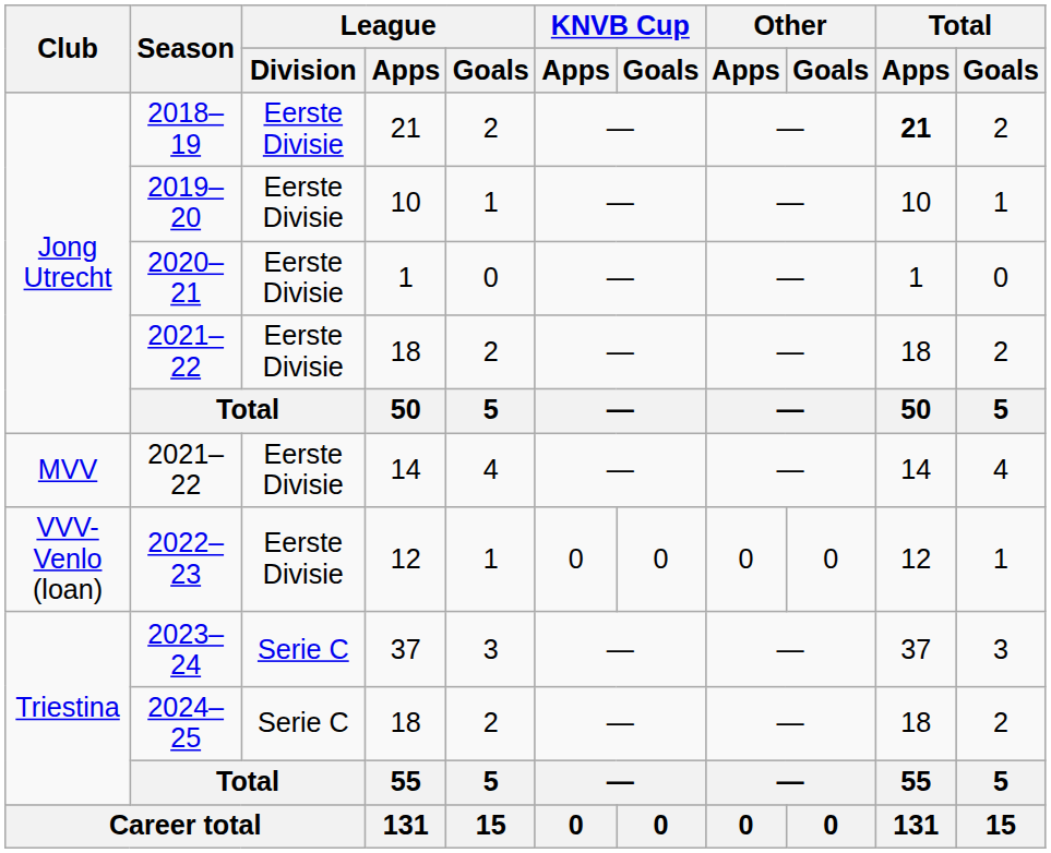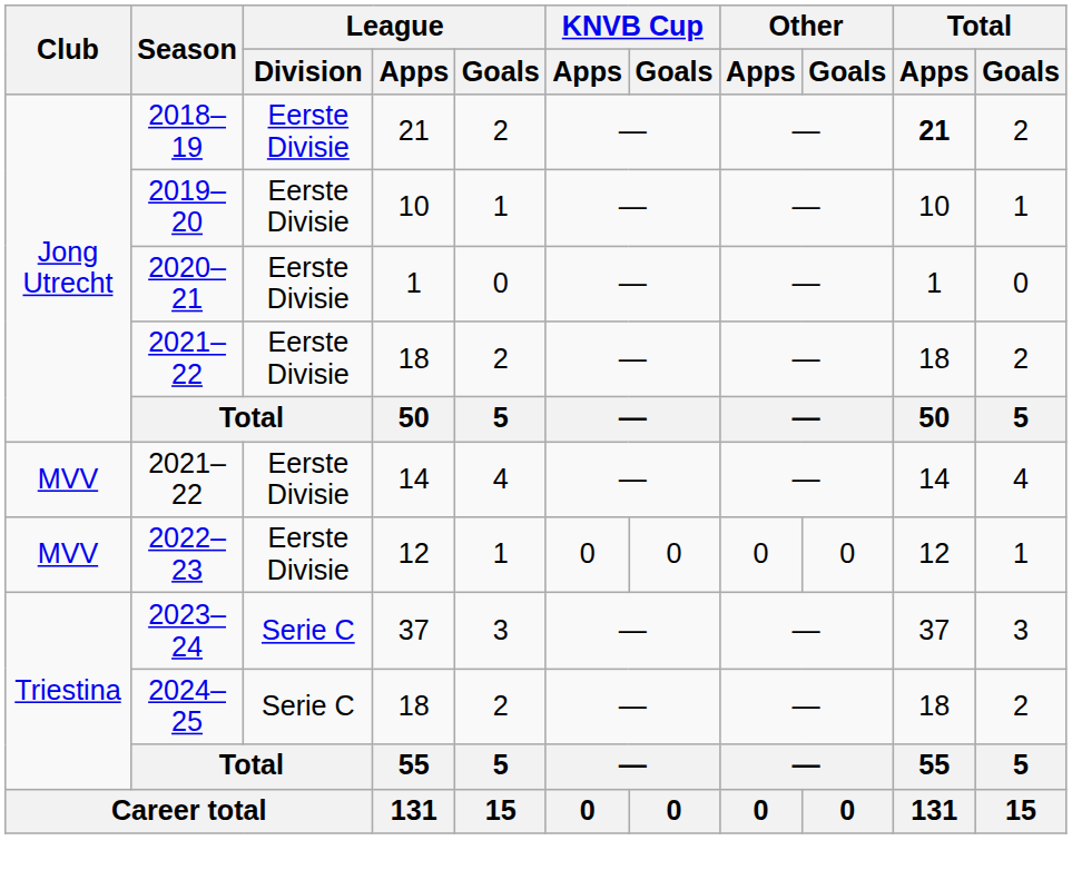 <table class="wikitable" style="text-align:center">
 <tr>
 <th rowspan="2">Club</th>
 <th rowspan="2">Season</th>
 <th colspan="3">League</th>
 <th colspan="2"><a href='#'>KNVB Cup</a></th>
 <th colspan="2">Other</th>
 <th colspan="2">Total</th>
 </tr>
 <tr>
 <th>Division</th>
 <th>Apps</th>
 <th>Goals</th>
 <th>Apps</th>
 <th>Goals</th>
 <th>Apps</th>
 <th>Goals</th>
 <th>Apps</th>
 <th>Goals</th>
 </tr>
 <tr>
 <td rowspan="5"><a href='#'>Jong Utrecht</a></td>
 <td><a href='#'>2018–19</a></td>
 <td><a href='#'>Eerste Divisie</a></td>
 <td>21</td>
 <td>2</td>
 <td colspan="2">—</td>
 <td colspan="2">—</td>
 <td><strong>21</strong></td>
 <td>2</td>
 </tr>
 <tr>
 <td><a href='#'>2019–20</a></td>
 <td>Eerste Divisie</td>
 <td>10</td>
 <td>1</td>
 <td colspan="2">—</td>
 <td colspan="2">—</td>
 <td>10</td>
 <td>1</td>
 </tr>
 <tr>
 <td><a href='#'>2020–21</a></td>
 <td>Eerste Divisie</td>
 <td>1</td>
 <td>0</td>
 <td colspan="2">—</td>
 <td colspan="2">—</td>
 <td>1</td>
 <td>0</td>
 </tr>
 <tr>
 <td><a href='#'>2021–22</a></td>
 <td>Eerste Divisie</td>
 <td>18</td>
 <td>2</td>
 <td colspan="2">—</td>
 <td colspan="2">—</td>
 <td>18</td>
 <td>2</td>
 </tr>
 <tr>
 <th colspan="2">Total</th>
 <th>50</th>
 <th>5</th>
 <th colspan="2">—</th>
 <th colspan="2">—</th>
 <th>50</th>
 <th>5</th>
 </tr>
 <tr>
 <td><a href='#'>MVV</a></td>
 <td>2021–22</td>
 <td>Eerste Divisie</td>
 <td>14</td>
 <td>4</td>
 <td colspan="2">—</td>
 <td colspan="2">—</td>
 <td>14</td>
 <td>4</td>
 </tr>
 <tr>
-<td><a href='#'>VVV-Venlo</a> (loan)</td>
+<td><a href='#'>MVV</a></td>
 <td><a href='#'>2022–23</a></td>
 <td>Eerste Divisie</td>
 <td>12</td>
 <td>1</td>
 <td>0</td>
 <td>0</td>
 <td>0</td>
 <td>0</td>
 <td>12</td>
 <td>1</td>
 </tr>
 <tr>
 <td rowspan="3"><a href='#'>Triestina</a></td>
 <td><a href='#'>2023–24</a></td>
 <td><a href='#'>Serie C</a></td>
 <td>37</td>
 <td>3</td>
 <td colspan="2">—</td>
 <td colspan="2">—</td>
 <td>37</td>
 <td>3</td>
 </tr>
 <tr>
 <td><a href='#'>2024–25</a></td>
 <td>Serie C</td>
 <td>18</td>
 <td>2</td>
 <td colspan="2">—</td>
 <td colspan="2">—</td>
 <td>18</td>
 <td>2</td>
 </tr>
 <tr>
 <th colspan="2">Total</th>
 <th>55</th>
 <th>5</th>
 <th colspan="2">—</th>
 <th colspan="2">—</th>
 <th>55</th>
 <th>5</th>
 </tr>
 <tr>
 <th colspan="3">Career total</th>
 <th>131</th>
 <th>15</th>
 <th>0</th>
 <th>0</th>
 <th>0</th>
 <th>0</th>
 <th>131</th>
 <th>15</th>
 </tr>
 </table>
